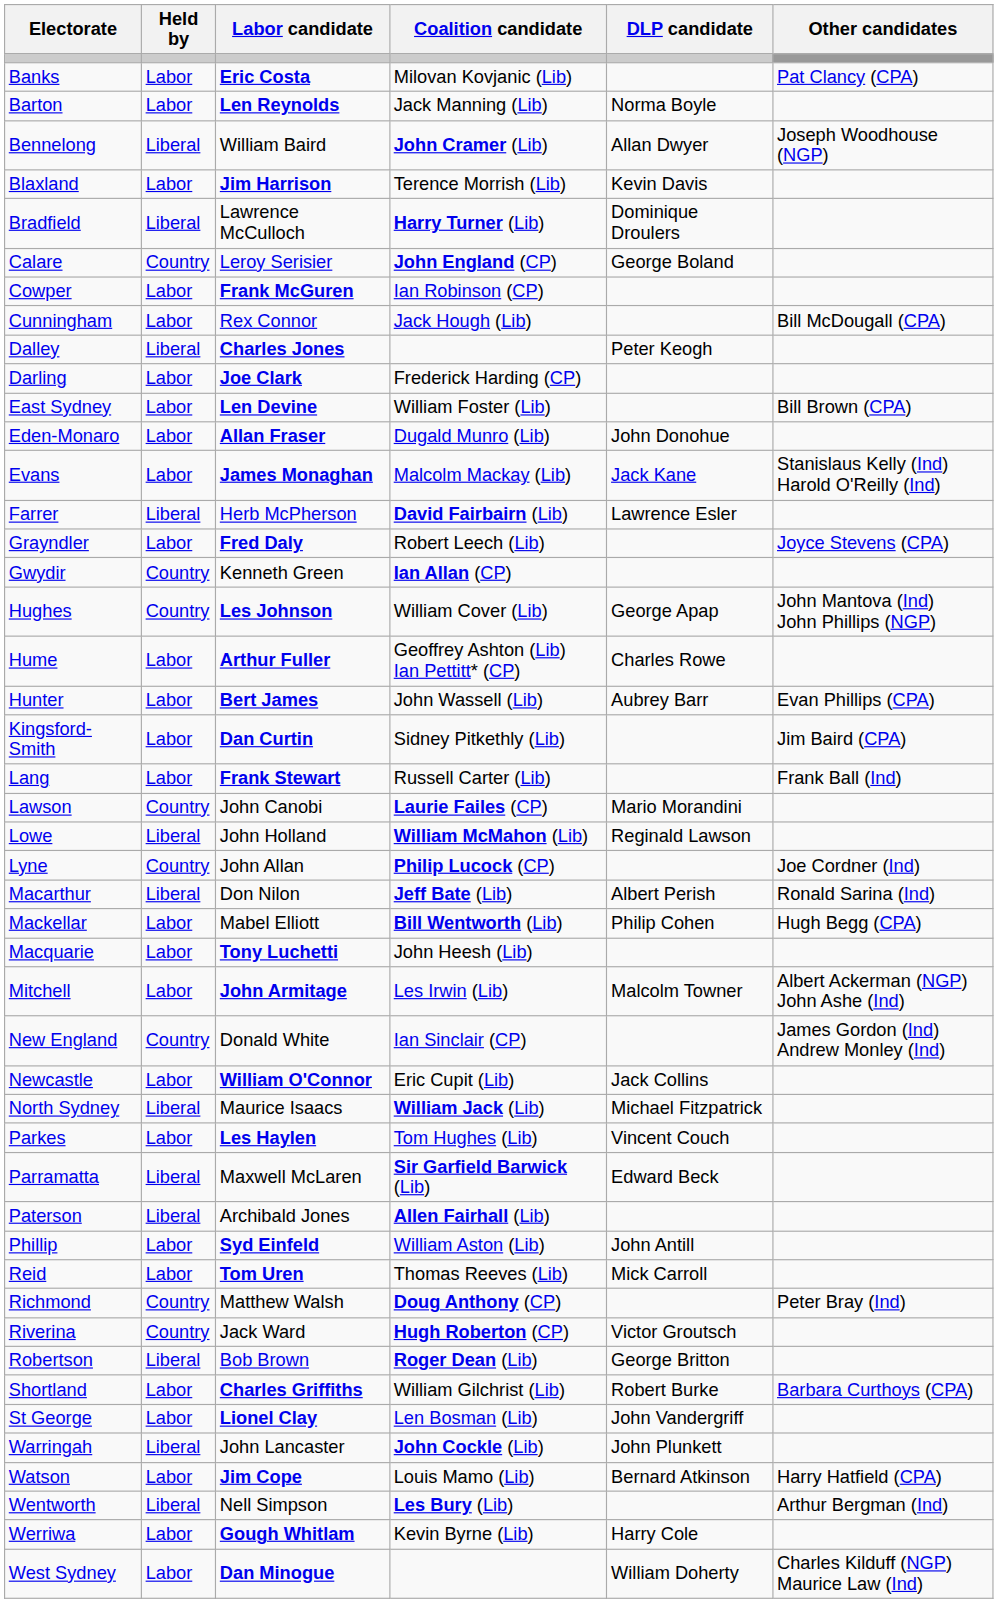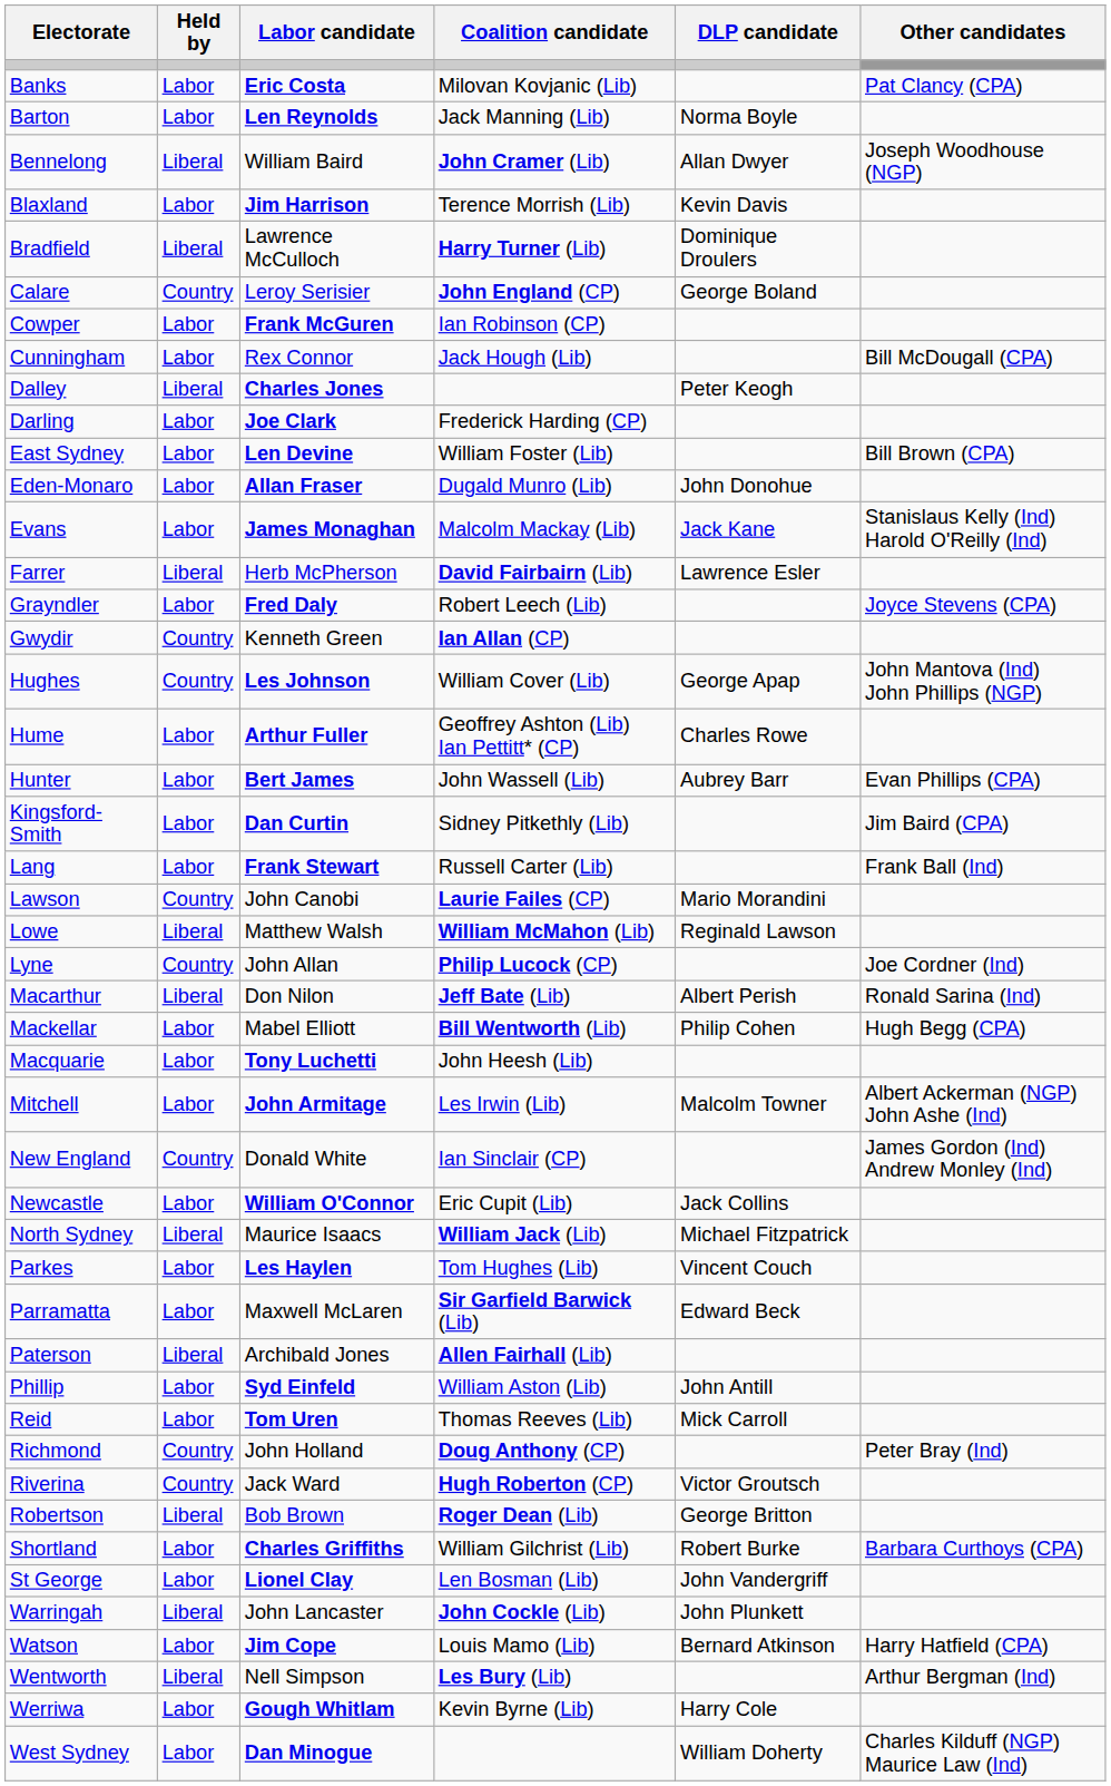 <table class="wikitable">
 <tr>
 <th>Electorate</th>
 <th>Held by</th>
 <th><a href='#'>Labor</a> candidate</th>
 <th><a href='#'>Coalition</a> candidate</th>
 <th><a href='#'>DLP</a> candidate</th>
 <th>Other candidates</th>
 </tr>
 <tr bgcolor="#cccccc">
 <td></td>
 <td></td>
 <td></td>
 <td></td>
 <td></td>
 <td bgcolor="#999999"></td>
 </tr>
 <tr>
 <td><a href='#'>Banks</a></td>
 <td><a href='#'>Labor</a></td>
 <td><strong><a href='#'>Eric Costa</a></strong></td>
 <td>Milovan Kovjanic (<a href='#'>Lib</a>)</td>
 <td></td>
 <td><a href='#'>Pat Clancy</a> (<a href='#'>CPA</a>)</td>
 </tr>
 <tr>
 <td><a href='#'>Barton</a></td>
 <td><a href='#'>Labor</a></td>
 <td><strong><a href='#'>Len Reynolds</a></strong></td>
 <td>Jack Manning (<a href='#'>Lib</a>)</td>
 <td>Norma Boyle</td>
 <td></td>
 </tr>
 <tr>
 <td><a href='#'>Bennelong</a></td>
 <td><a href='#'>Liberal</a></td>
 <td>William Baird</td>
 <td><strong><a href='#'>John Cramer</a></strong> (<a href='#'>Lib</a>)</td>
 <td>Allan Dwyer</td>
 <td>Joseph Woodhouse (<a href='#'>NGP</a>)</td>
 </tr>
 <tr>
 <td><a href='#'>Blaxland</a></td>
 <td><a href='#'>Labor</a></td>
 <td><strong><a href='#'>Jim Harrison</a></strong></td>
 <td>Terence Morrish (<a href='#'>Lib</a>)</td>
 <td>Kevin Davis</td>
 <td></td>
 </tr>
 <tr>
 <td><a href='#'>Bradfield</a></td>
 <td><a href='#'>Liberal</a></td>
 <td>Lawrence McCulloch</td>
 <td><strong><a href='#'>Harry Turner</a></strong> (<a href='#'>Lib</a>)</td>
 <td>Dominique Droulers</td>
 <td></td>
 </tr>
 <tr>
 <td><a href='#'>Calare</a></td>
 <td><a href='#'>Country</a></td>
 <td><a href='#'>Leroy Serisier</a></td>
 <td><strong><a href='#'>John England</a></strong> (<a href='#'>CP</a>)</td>
 <td>George Boland</td>
 <td></td>
 </tr>
 <tr>
 <td><a href='#'>Cowper</a></td>
 <td><a href='#'>Labor</a></td>
 <td><strong><a href='#'>Frank McGuren</a></strong></td>
 <td><a href='#'>Ian Robinson</a> (<a href='#'>CP</a>)</td>
 <td></td>
 <td></td>
 </tr>
 <tr>
 <td><a href='#'>Cunningham</a></td>
 <td><a href='#'>Labor</a></td>
 <td><a href='#'>Rex Connor</a></td>
 <td><a href='#'>Jack Hough</a> (<a href='#'>Lib</a>)</td>
 <td></td>
 <td>Bill McDougall (<a href='#'>CPA</a>)</td>
 </tr>
 <tr>
 <td><a href='#'>Dalley</a></td>
 <td><a href='#'>Liberal</a></td>
 <td><strong><a href='#'>Charles Jones</a></strong></td>
 <td></td>
 <td>Peter Keogh</td>
 <td></td>
 </tr>
 <tr>
 <td><a href='#'>Darling</a></td>
 <td><a href='#'>Labor</a></td>
 <td><strong><a href='#'>Joe Clark</a></strong></td>
 <td>Frederick Harding (<a href='#'>CP</a>)</td>
 <td></td>
 <td></td>
 </tr>
 <tr>
 <td><a href='#'>East Sydney</a></td>
 <td><a href='#'>Labor</a></td>
 <td><strong><a href='#'>Len Devine</a></strong></td>
 <td>William Foster (<a href='#'>Lib</a>)</td>
 <td></td>
 <td>Bill Brown (<a href='#'>CPA</a>)</td>
 </tr>
 <tr>
 <td><a href='#'>Eden-Monaro</a></td>
 <td><a href='#'>Labor</a></td>
 <td><strong><a href='#'>Allan Fraser</a></strong></td>
 <td><a href='#'>Dugald Munro</a> (<a href='#'>Lib</a>)</td>
 <td>John Donohue</td>
 <td></td>
 </tr>
 <tr>
 <td><a href='#'>Evans</a></td>
 <td><a href='#'>Labor</a></td>
 <td><strong><a href='#'>James Monaghan</a></strong></td>
 <td><a href='#'>Malcolm Mackay</a> (<a href='#'>Lib</a>)</td>
 <td><a href='#'>Jack Kane</a></td>
 <td>Stanislaus Kelly (<a href='#'>Ind</a>)<br>Harold O'Reilly (<a href='#'>Ind</a>)</td>
 </tr>
 <tr>
 <td><a href='#'>Farrer</a></td>
 <td><a href='#'>Liberal</a></td>
 <td><a href='#'>Herb McPherson</a></td>
 <td><strong><a href='#'>David Fairbairn</a></strong> (<a href='#'>Lib</a>)</td>
 <td>Lawrence Esler</td>
 <td></td>
 </tr>
 <tr>
 <td><a href='#'>Grayndler</a></td>
 <td><a href='#'>Labor</a></td>
 <td><strong><a href='#'>Fred Daly</a></strong></td>
 <td>Robert Leech (<a href='#'>Lib</a>)</td>
 <td></td>
 <td><a href='#'>Joyce Stevens</a> (<a href='#'>CPA</a>)</td>
 </tr>
 <tr>
 <td><a href='#'>Gwydir</a></td>
 <td><a href='#'>Country</a></td>
 <td>Kenneth Green</td>
 <td><strong><a href='#'>Ian Allan</a></strong> (<a href='#'>CP</a>)</td>
 <td></td>
 <td></td>
 </tr>
 <tr>
 <td><a href='#'>Hughes</a></td>
 <td><a href='#'>Country</a></td>
 <td><strong><a href='#'>Les Johnson</a></strong></td>
 <td>William Cover (<a href='#'>Lib</a>)</td>
 <td>George Apap</td>
 <td>John Mantova (<a href='#'>Ind</a>)<br>John Phillips (<a href='#'>NGP</a>)</td>
 </tr>
 <tr>
 <td><a href='#'>Hume</a></td>
 <td><a href='#'>Labor</a></td>
 <td><strong><a href='#'>Arthur Fuller</a></strong></td>
 <td>Geoffrey Ashton (<a href='#'>Lib</a>)<br><a href='#'>Ian Pettitt</a>* (<a href='#'>CP</a>)</td>
 <td>Charles Rowe</td>
 <td></td>
 </tr>
 <tr>
 <td><a href='#'>Hunter</a></td>
 <td><a href='#'>Labor</a></td>
 <td><strong><a href='#'>Bert James</a></strong></td>
 <td>John Wassell (<a href='#'>Lib</a>)</td>
 <td>Aubrey Barr</td>
 <td>Evan Phillips (<a href='#'>CPA</a>)</td>
 </tr>
 <tr>
 <td><a href='#'>Kingsford-Smith</a></td>
 <td><a href='#'>Labor</a></td>
 <td><strong><a href='#'>Dan Curtin</a></strong></td>
 <td>Sidney Pitkethly (<a href='#'>Lib</a>)</td>
 <td></td>
 <td>Jim Baird (<a href='#'>CPA</a>)</td>
 </tr>
 <tr>
 <td><a href='#'>Lang</a></td>
 <td><a href='#'>Labor</a></td>
 <td><strong><a href='#'>Frank Stewart</a></strong></td>
 <td>Russell Carter (<a href='#'>Lib</a>)</td>
 <td></td>
 <td>Frank Ball (<a href='#'>Ind</a>)</td>
 </tr>
 <tr>
 <td><a href='#'>Lawson</a></td>
 <td><a href='#'>Country</a></td>
 <td>John Canobi</td>
 <td><strong><a href='#'>Laurie Failes</a></strong> (<a href='#'>CP</a>)</td>
 <td>Mario Morandini</td>
 <td></td>
 </tr>
 <tr>
 <td><a href='#'>Lowe</a></td>
 <td><a href='#'>Liberal</a></td>
-<td>John Holland</td>
+<td>Matthew Walsh</td>
 <td><strong><a href='#'>William McMahon</a></strong> (<a href='#'>Lib</a>)</td>
 <td>Reginald Lawson</td>
 <td></td>
 </tr>
 <tr>
 <td><a href='#'>Lyne</a></td>
 <td><a href='#'>Country</a></td>
 <td>John Allan</td>
 <td><strong><a href='#'>Philip Lucock</a></strong> (<a href='#'>CP</a>)</td>
 <td></td>
 <td>Joe Cordner (<a href='#'>Ind</a>)</td>
 </tr>
 <tr>
 <td><a href='#'>Macarthur</a></td>
 <td><a href='#'>Liberal</a></td>
 <td>Don Nilon</td>
 <td><strong><a href='#'>Jeff Bate</a></strong> (<a href='#'>Lib</a>)</td>
 <td>Albert Perish</td>
 <td>Ronald Sarina (<a href='#'>Ind</a>)</td>
 </tr>
 <tr>
 <td><a href='#'>Mackellar</a></td>
 <td><a href='#'>Labor</a></td>
 <td>Mabel Elliott</td>
 <td><strong><a href='#'>Bill Wentworth</a></strong> (<a href='#'>Lib</a>)</td>
 <td>Philip Cohen</td>
 <td>Hugh Begg (<a href='#'>CPA</a>)</td>
 </tr>
 <tr>
 <td><a href='#'>Macquarie</a></td>
 <td><a href='#'>Labor</a></td>
 <td><strong><a href='#'>Tony Luchetti</a></strong></td>
 <td>John Heesh (<a href='#'>Lib</a>)</td>
 <td></td>
 <td></td>
 </tr>
 <tr>
 <td><a href='#'>Mitchell</a></td>
 <td><a href='#'>Labor</a></td>
 <td><strong><a href='#'>John Armitage</a></strong></td>
 <td><a href='#'>Les Irwin</a> (<a href='#'>Lib</a>)</td>
 <td>Malcolm Towner</td>
 <td>Albert Ackerman (<a href='#'>NGP</a>)<br>John Ashe (<a href='#'>Ind</a>)</td>
 </tr>
 <tr>
 <td><a href='#'>New England</a></td>
 <td><a href='#'>Country</a></td>
 <td>Donald White</td>
 <td><a href='#'>Ian Sinclair</a> (<a href='#'>CP</a>)</td>
 <td></td>
 <td>James Gordon (<a href='#'>Ind</a>)<br>Andrew Monley (<a href='#'>Ind</a>)</td>
 </tr>
 <tr>
 <td><a href='#'>Newcastle</a></td>
 <td><a href='#'>Labor</a></td>
 <td><strong><a href='#'>William O'Connor</a></strong></td>
 <td>Eric Cupit (<a href='#'>Lib</a>)</td>
 <td>Jack Collins</td>
 <td></td>
 </tr>
 <tr>
 <td><a href='#'>North Sydney</a></td>
 <td><a href='#'>Liberal</a></td>
 <td>Maurice Isaacs</td>
 <td><strong><a href='#'>William Jack</a></strong> (<a href='#'>Lib</a>)</td>
 <td>Michael Fitzpatrick</td>
 <td></td>
 </tr>
 <tr>
 <td><a href='#'>Parkes</a></td>
 <td><a href='#'>Labor</a></td>
 <td><strong><a href='#'>Les Haylen</a></strong></td>
 <td><a href='#'>Tom Hughes</a> (<a href='#'>Lib</a>)</td>
 <td>Vincent Couch</td>
 <td></td>
 </tr>
 <tr>
 <td><a href='#'>Parramatta</a></td>
-<td><a href='#'>Liberal</a></td>
+<td><a href='#'>Labor</a></td>
 <td>Maxwell McLaren</td>
 <td><strong><a href='#'>Sir Garfield Barwick</a></strong> (<a href='#'>Lib</a>)</td>
 <td>Edward Beck</td>
 <td></td>
 </tr>
 <tr>
 <td><a href='#'>Paterson</a></td>
 <td><a href='#'>Liberal</a></td>
 <td>Archibald Jones</td>
 <td><strong><a href='#'>Allen Fairhall</a></strong> (<a href='#'>Lib</a>)</td>
 <td></td>
 <td></td>
 </tr>
 <tr>
 <td><a href='#'>Phillip</a></td>
 <td><a href='#'>Labor</a></td>
 <td><strong><a href='#'>Syd Einfeld</a></strong></td>
 <td><a href='#'>William Aston</a> (<a href='#'>Lib</a>)</td>
 <td>John Antill</td>
 <td></td>
 </tr>
 <tr>
 <td><a href='#'>Reid</a></td>
 <td><a href='#'>Labor</a></td>
 <td><strong><a href='#'>Tom Uren</a></strong></td>
 <td>Thomas Reeves (<a href='#'>Lib</a>)</td>
 <td>Mick Carroll</td>
 <td></td>
 </tr>
 <tr>
 <td><a href='#'>Richmond</a></td>
 <td><a href='#'>Country</a></td>
-<td>Matthew Walsh</td>
+<td>John Holland</td>
 <td><strong><a href='#'>Doug Anthony</a></strong> (<a href='#'>CP</a>)</td>
 <td></td>
 <td>Peter Bray (<a href='#'>Ind</a>)</td>
 </tr>
 <tr>
 <td><a href='#'>Riverina</a></td>
 <td><a href='#'>Country</a></td>
 <td>Jack Ward</td>
 <td><strong><a href='#'>Hugh Roberton</a></strong> (<a href='#'>CP</a>)</td>
 <td>Victor Groutsch</td>
 <td></td>
 </tr>
 <tr>
 <td><a href='#'>Robertson</a></td>
 <td><a href='#'>Liberal</a></td>
 <td><a href='#'>Bob Brown</a></td>
 <td><strong><a href='#'>Roger Dean</a></strong> (<a href='#'>Lib</a>)</td>
 <td>George Britton</td>
 <td></td>
 </tr>
 <tr>
 <td><a href='#'>Shortland</a></td>
 <td><a href='#'>Labor</a></td>
 <td><strong><a href='#'>Charles Griffiths</a></strong></td>
 <td>William Gilchrist (<a href='#'>Lib</a>)</td>
 <td>Robert Burke</td>
 <td><a href='#'>Barbara Curthoys</a> (<a href='#'>CPA</a>)</td>
 </tr>
 <tr>
 <td><a href='#'>St George</a></td>
 <td><a href='#'>Labor</a></td>
 <td><strong><a href='#'>Lionel Clay</a></strong></td>
 <td><a href='#'>Len Bosman</a> (<a href='#'>Lib</a>)</td>
 <td>John Vandergriff</td>
 <td></td>
 </tr>
 <tr>
 <td><a href='#'>Warringah</a></td>
 <td><a href='#'>Liberal</a></td>
 <td>John Lancaster</td>
 <td><strong><a href='#'>John Cockle</a></strong> (<a href='#'>Lib</a>)</td>
 <td>John Plunkett</td>
 <td></td>
 </tr>
 <tr>
 <td><a href='#'>Watson</a></td>
 <td><a href='#'>Labor</a></td>
 <td><strong><a href='#'>Jim Cope</a></strong></td>
 <td>Louis Mamo (<a href='#'>Lib</a>)</td>
 <td>Bernard Atkinson</td>
 <td>Harry Hatfield (<a href='#'>CPA</a>)</td>
 </tr>
 <tr>
 <td><a href='#'>Wentworth</a></td>
 <td><a href='#'>Liberal</a></td>
 <td>Nell Simpson</td>
 <td><strong><a href='#'>Les Bury</a></strong> (<a href='#'>Lib</a>)</td>
 <td></td>
 <td>Arthur Bergman (<a href='#'>Ind</a>)</td>
 </tr>
 <tr>
 <td><a href='#'>Werriwa</a></td>
 <td><a href='#'>Labor</a></td>
 <td><strong><a href='#'>Gough Whitlam</a></strong></td>
 <td>Kevin Byrne (<a href='#'>Lib</a>)</td>
 <td>Harry Cole</td>
 <td></td>
 </tr>
 <tr>
 <td><a href='#'>West Sydney</a></td>
 <td><a href='#'>Labor</a></td>
 <td><strong><a href='#'>Dan Minogue</a></strong></td>
 <td></td>
 <td>William Doherty</td>
 <td>Charles Kilduff (<a href='#'>NGP</a>)<br>Maurice Law (<a href='#'>Ind</a>)</td>
 </tr>
 </table>
